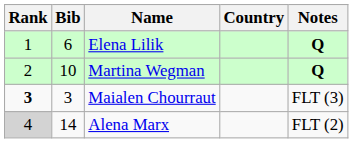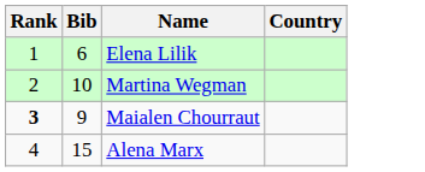 <table class="wikitable" style="text-align:center;">
 <tr>
 <th>Rank</th>
 <th>Bib</th>
 <th>Name</th>
 <th>Country</th>
-<th>Notes</th>
 </tr>
 <tr bgcolor=ccffcc>
 <td>1</td>
 <td>6</td>
 <td align=left><a href='#'>Elena Lilik</a></td>
 <td align=left></td>
-<td><strong>Q</strong></td>
 </tr>
 <tr bgcolor=ccffcc>
 <td>2</td>
 <td>10</td>
 <td align=left><a href='#'>Martina Wegman</a></td>
 <td align=left></td>
-<td><strong>Q</strong></td>
 </tr>
 <tr>
 <td><strong>3</strong></td>
-<td>3</td>
+<td>9</td>
 <td align=left><a href='#'>Maialen Chourraut</a></td>
 <td align=left></td>
-<td>FLT (3)</td>
 </tr>
 <tr>
-<td style="background: lightgrey;">4</td>
-<td>14</td>
+<td>4</td>
+<td>15</td>
 <td align=left><a href='#'>Alena Marx</a></td>
 <td align=left></td>
-<td>FLT (2)</td>
 </tr>
 </table>
